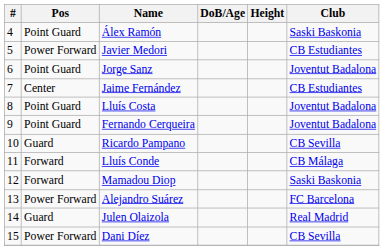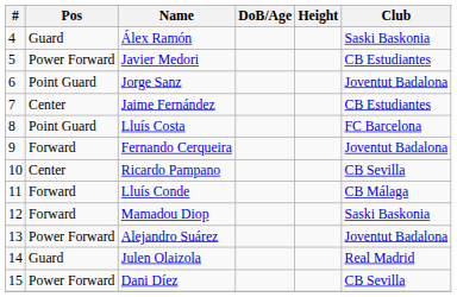 <table class="wikitable sortable">
 <tr>
 <th>#</th>
 <th>Pos</th>
 <th>Name</th>
 <th>DoB/Age</th>
 <th>Height</th>
 <th>Club</th>
 </tr>
 <tr>
 <td>4</td>
-<td>Point Guard</td>
+<td>Guard</td>
 <td><a href='#'>Álex Ramón</a></td>
 <td></td>
 <td></td>
 <td> <a href='#'>Saski Baskonia</a></td>
 </tr>
 <tr>
 <td>5</td>
 <td>Power Forward</td>
 <td><a href='#'>Javier Medori</a></td>
 <td></td>
 <td></td>
 <td> <a href='#'>CB Estudiantes</a></td>
 </tr>
 <tr>
 <td>6</td>
 <td>Point Guard</td>
 <td><a href='#'>Jorge Sanz</a></td>
 <td></td>
 <td></td>
 <td> <a href='#'>Joventut Badalona</a></td>
 </tr>
 <tr>
 <td>7</td>
 <td>Center</td>
 <td><a href='#'>Jaime Fernández</a></td>
 <td></td>
 <td></td>
 <td> <a href='#'>CB Estudiantes</a></td>
 </tr>
 <tr>
 <td>8</td>
 <td>Point Guard</td>
 <td><a href='#'>Lluís Costa</a></td>
 <td></td>
 <td></td>
-<td> <a href='#'>Joventut Badalona</a></td>
+<td> <a href='#'>FC Barcelona</a></td>
 </tr>
 <tr>
 <td>9</td>
-<td>Point Guard</td>
+<td>Forward</td>
 <td><a href='#'>Fernando Cerqueira</a></td>
 <td></td>
 <td></td>
 <td> <a href='#'>Joventut Badalona</a></td>
 </tr>
 <tr>
 <td>10</td>
-<td>Guard</td>
+<td>Center</td>
 <td><a href='#'>Ricardo Pampano</a></td>
 <td></td>
 <td></td>
 <td> <a href='#'>CB Sevilla</a></td>
 </tr>
 <tr>
 <td>11</td>
 <td>Forward</td>
 <td><a href='#'>Lluís Conde</a></td>
 <td></td>
 <td></td>
 <td> <a href='#'>CB Málaga</a></td>
 </tr>
 <tr>
 <td>12</td>
 <td>Forward</td>
 <td><a href='#'>Mamadou Diop</a></td>
 <td></td>
 <td></td>
 <td> <a href='#'>Saski Baskonia</a></td>
 </tr>
 <tr>
 <td>13</td>
 <td>Power Forward</td>
 <td><a href='#'>Alejandro Suárez</a></td>
 <td></td>
 <td></td>
-<td> <a href='#'>FC Barcelona</a></td>
+<td> <a href='#'>Joventut Badalona</a></td>
 </tr>
 <tr>
 <td>14</td>
 <td>Guard</td>
 <td><a href='#'>Julen Olaizola</a></td>
 <td></td>
 <td></td>
 <td> <a href='#'>Real Madrid</a></td>
 </tr>
 <tr>
 <td>15</td>
 <td>Power Forward</td>
 <td><a href='#'>Dani Díez</a></td>
 <td></td>
 <td></td>
 <td> <a href='#'>CB Sevilla</a></td>
 </tr>
 <tr>
 </tr>
 </table>
